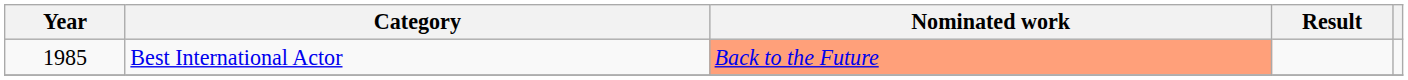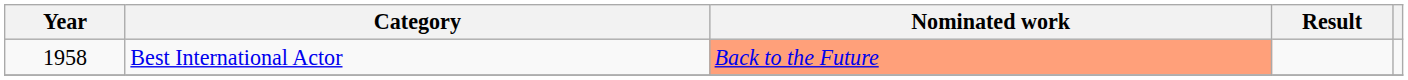 <table class=wikitable>
 <tr>
 <th scope="col" style="width:5em;">Year</th>
 <th scope="col" style="width:26em;">Category</th>
 <th scope="col" style="width:25em;">Nominated work</th>
 <th scope="col" style="width:5em;">Result</th>
 <th></th>
 </tr>
 <tr>
-<td style="text-align:center;">1985</td>
+<td style="text-align:center;">1958</td>
 <td><a href='#'>Best International Actor</a></td>
 <td style="background: lightsalmon;"><em><a href='#'>Back to the Future</a></em></td>
 <td></td>
 <td></td>
 </tr>
 <tr>
 </tr>
 </table>
